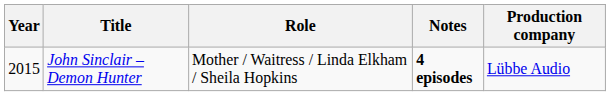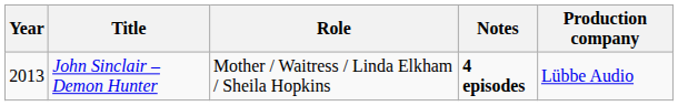 <table class="wikitable sortable">
 <tr>
 <th>Year</th>
 <th>Title</th>
 <th>Role</th>
 <th>Notes</th>
 <th>Production company</th>
 </tr>
 <tr>
-<td>2015</td>
+<td>2013</td>
 <td><em><a href='#'>John Sinclair – Demon Hunter</a></em></td>
 <td>Mother / Waitress / Linda Elkham / Sheila Hopkins</td>
 <td><strong>4 episodes</strong></td>
 <td><a href='#'>Lübbe Audio</a></td>
 </tr>
 </table>
